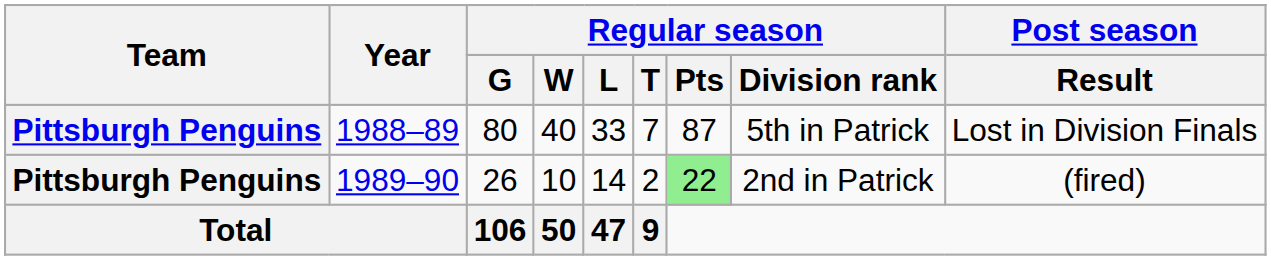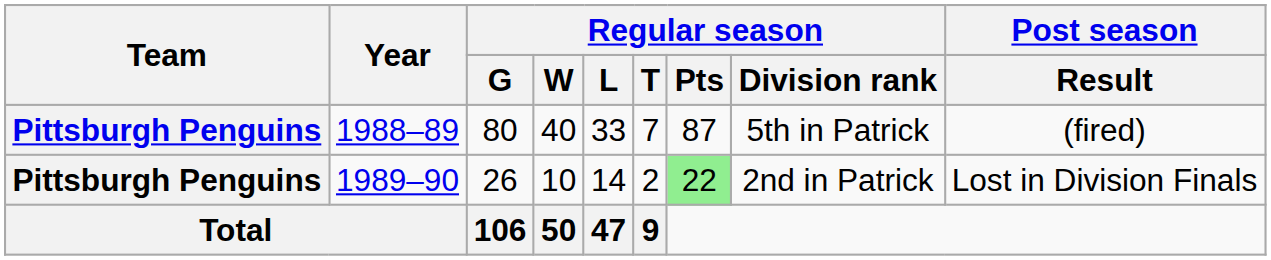 <table class="wikitable" style="font-size: 95%; text-align:center;">
 <tr>
 <th rowspan="2">Team</th>
 <th rowspan="2">Year</th>
 <th colspan="6"><a href='#'>Regular season</a></th>
 <th colspan="1"><a href='#'>Post season</a></th>
 </tr>
 <tr>
 <th>G</th>
 <th>W</th>
 <th>L</th>
 <th>T</th>
 <th>Pts</th>
 <th>Division rank</th>
 <th>Result</th>
 </tr>
 <tr>
 <th><a href='#'>Pittsburgh Penguins</a></th>
 <td><a href='#'>1988–89</a></td>
 <td>80</td>
 <td>40</td>
 <td>33</td>
 <td>7</td>
 <td>87</td>
 <td>5th in Patrick</td>
-<td>Lost in Division Finals</td>
+<td>(fired)</td>
 </tr>
 <tr>
 <th>Pittsburgh Penguins</th>
 <td><a href='#'>1989–90</a></td>
 <td>26</td>
 <td>10</td>
 <td>14</td>
 <td>2</td>
 <td style="background: lightgreen;">22</td>
 <td>2nd in Patrick</td>
-<td>(fired)</td>
+<td>Lost in Division Finals</td>
 </tr>
 <tr>
 <th colspan="2">Total</th>
 <th>106</th>
 <th>50</th>
 <th>47</th>
 <th>9</th>
 </tr>
 </table>
